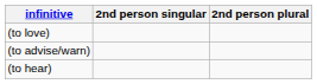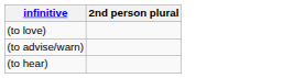 <table class="wikitable">
 <tr>
 <th><a href='#'>infinitive</a></th>
-<th>2nd person singular</th>
 <th>2nd person plural</th>
 </tr>
 <tr>
 <td> (to love)</td>
 <td></td>
-<td></td>
 </tr>
 <tr>
 <td> (to advise/warn)</td>
-<td></td>
 <td></td>
 </tr>
 <tr>
 <td> (to hear)</td>
 <td></td>
-<td></td>
 </tr>
 </table>
